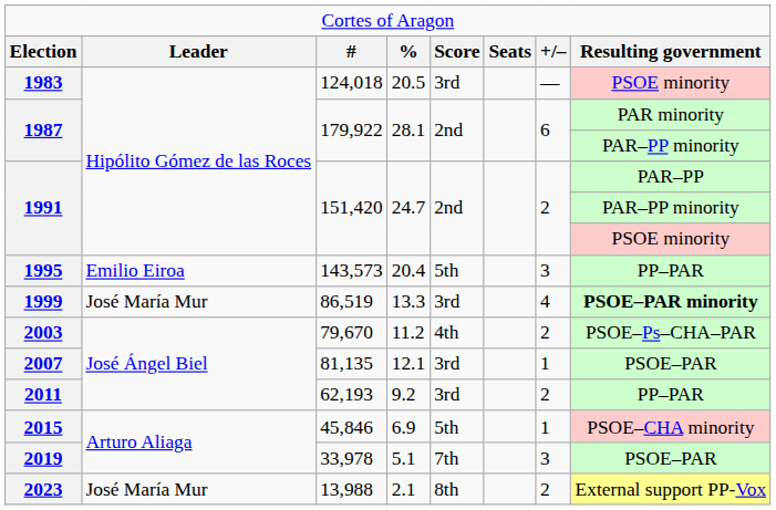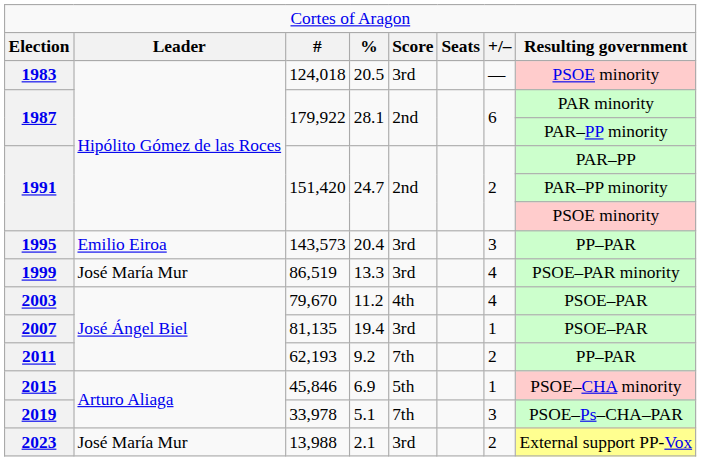 <table class="wikitable" style="font-size:97%; text-align:left;">
 <tr>
 <td colspan="8" align="center"><a href='#'>Cortes of Aragon</a></td>
 </tr>
 <tr>
 <th>Election</th>
 <th>Leader</th>
 <th>#</th>
 <th>%</th>
 <th>Score</th>
 <th>Seats</th>
 <th>+/–</th>
 <th>Resulting government</th>
 </tr>
 <tr>
 <th><a href='#'>1983</a></th>
 <td rowspan="6"><a href='#'>Hipólito Gómez de las Roces</a></td>
 <td>124,018</td>
 <td>20.5</td>
 <td>3rd</td>
 <td></td>
 <td>—</td>
 <td style="background-color:#fcc; text-align:center;"><a href='#'>PSOE</a> minority</td>
 </tr>
 <tr>
 <th rowspan="2"><a href='#'>1987</a></th>
 <td rowspan="2">179,922</td>
 <td rowspan="2">28.1</td>
 <td rowspan="2">2nd</td>
 <td rowspan="2"></td>
 <td rowspan="2">6</td>
 <td style="background-color:#cfc; text-align:center;">PAR minority </td>
 </tr>
 <tr>
 <td style="background-color:#cfc; text-align:center;">PAR–<a href='#'>PP</a> minority </td>
 </tr>
 <tr>
 <th rowspan="3"><a href='#'>1991</a></th>
 <td rowspan="3">151,420</td>
 <td rowspan="3">24.7</td>
 <td rowspan="3">2nd</td>
 <td rowspan="3"></td>
 <td rowspan="3">2</td>
 <td style="background-color:#cfc; text-align:center;">PAR–PP </td>
 </tr>
 <tr>
 <td style="background-color:#cfc; text-align:center;">PAR–PP minority </td>
 </tr>
 <tr>
 <td style="background-color:#fcc; text-align:center;">PSOE minority </td>
 </tr>
 <tr>
 <th><a href='#'>1995</a></th>
 <td><a href='#'>Emilio Eiroa</a></td>
 <td>143,573</td>
 <td>20.4</td>
-<td>5th</td>
+<td>3rd</td>
 <td></td>
 <td>3</td>
 <td style="background-color:#cfc; text-align:center;">PP–PAR</td>
 </tr>
 <tr>
 <th><a href='#'>1999</a></th>
 <td>José María Mur</td>
 <td>86,519</td>
 <td>13.3</td>
 <td>3rd</td>
 <td></td>
 <td>4</td>
-<td style="background-color:#cfc; text-align:center;"><strong>PSOE–PAR minority</strong></td>
+<td style="background-color:#cfc; text-align:center;">PSOE–PAR minority</td>
 </tr>
 <tr>
 <th><a href='#'>2003</a></th>
 <td rowspan="3"><a href='#'>José Ángel Biel</a></td>
 <td>79,670</td>
 <td>11.2</td>
 <td>4th</td>
 <td></td>
-<td>2</td>
-<td style="background-color:#cfc; text-align:center;">PSOE–<a href='#'>Ps</a>–CHA–PAR</td>
+<td>4</td>
+<td style="background-color:#cfc; text-align:center;">PSOE–PAR</td>
 </tr>
 <tr>
 <th><a href='#'>2007</a></th>
 <td>81,135</td>
-<td>12.1</td>
+<td>19.4</td>
 <td>3rd</td>
 <td></td>
 <td>1</td>
 <td style="background-color:#cfc; text-align:center;">PSOE–PAR</td>
 </tr>
 <tr>
 <th><a href='#'>2011</a></th>
 <td>62,193</td>
 <td>9.2</td>
-<td>3rd</td>
+<td>7th</td>
 <td></td>
 <td>2</td>
 <td style="background-color:#cfc; text-align:center;">PP–PAR</td>
 </tr>
 <tr>
 <th><a href='#'>2015</a></th>
 <td rowspan="2"><a href='#'>Arturo Aliaga</a></td>
 <td>45,846</td>
 <td>6.9</td>
 <td>5th</td>
 <td></td>
 <td>1</td>
 <td style="background-color:#fcc; text-align:center;">PSOE–<a href='#'>CHA</a> minority</td>
 </tr>
 <tr>
 <th><a href='#'>2019</a></th>
 <td>33,978</td>
 <td>5.1</td>
 <td>7th</td>
 <td></td>
 <td>3</td>
-<td style="background-color:#cfc; text-align:center;">PSOE–PAR</td>
+<td style="background-color:#cfc; text-align:center;">PSOE–<a href='#'>Ps</a>–CHA–PAR</td>
 </tr>
 <tr>
 <th><a href='#'>2023</a></th>
 <td>José María Mur</td>
 <td>13,988</td>
 <td>2.1</td>
-<td>8th</td>
+<td>3rd</td>
 <td></td>
 <td>2</td>
 <td style="background-color:#FFFF90; text-align:center;">External support PP-<a href='#'>Vox</a></td>
 </tr>
 </table>
